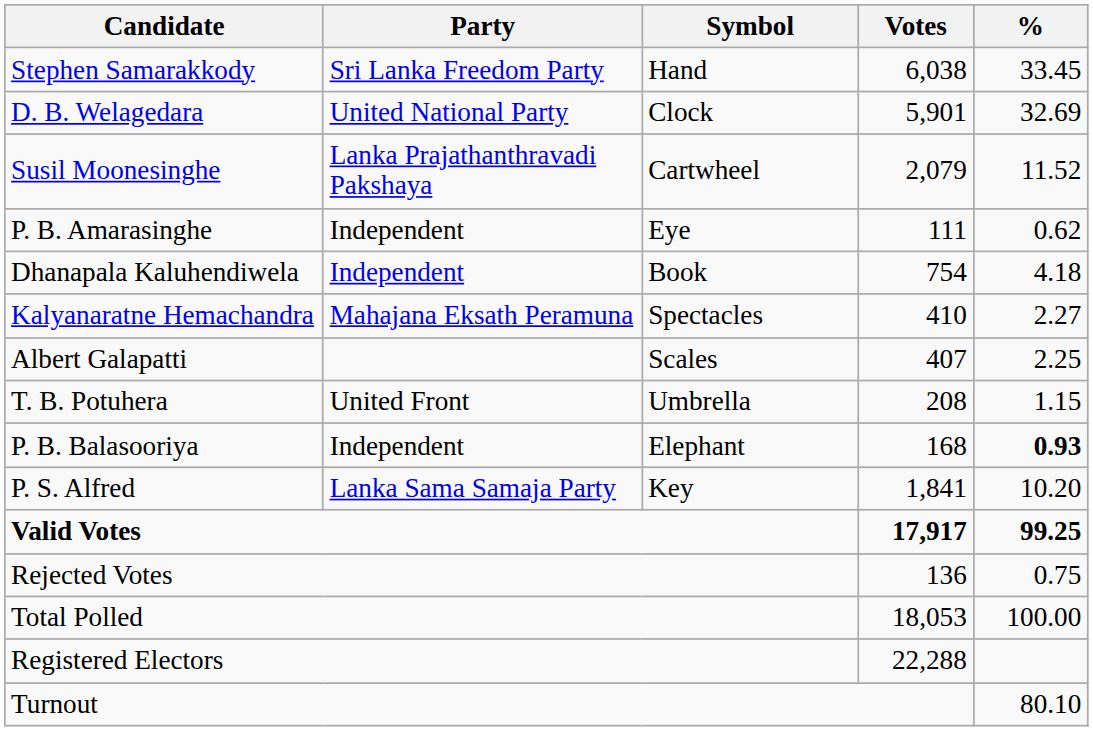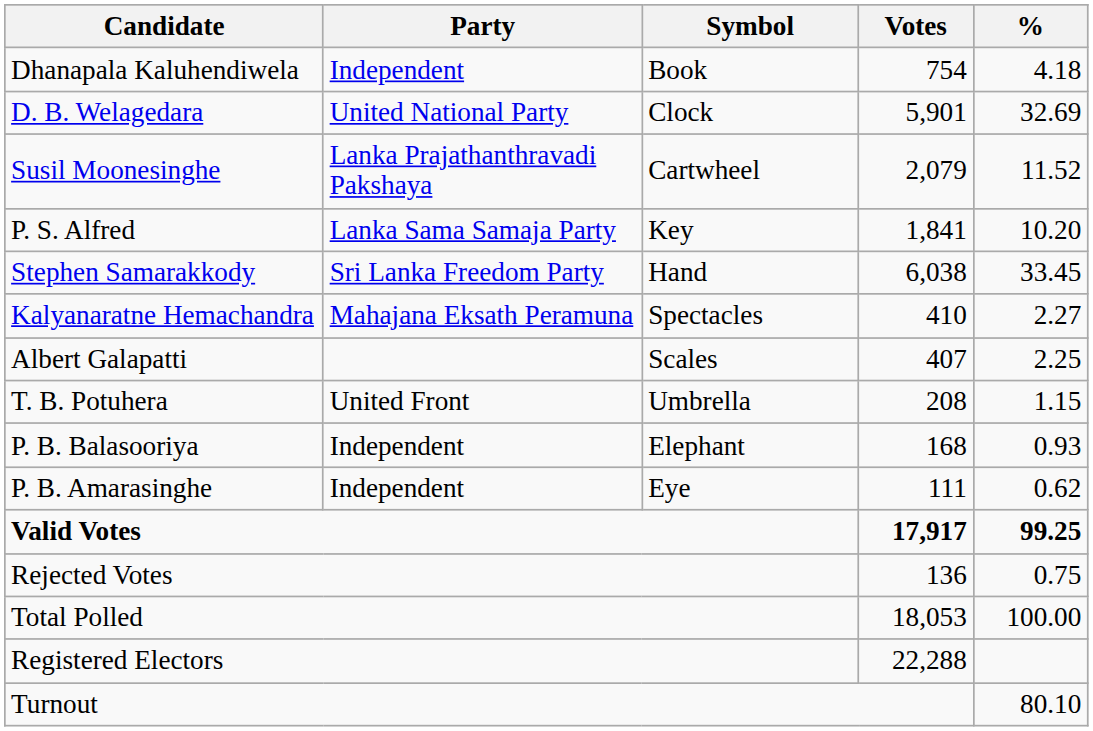 <table class="wikitable" border="1" style="text-align:right;">
 <tr>
 <th align=left width="180">Candidate</th>
 <th align=left width="180">Party</th>
 <th align=left width="120">Symbol</th>
 <th align=left width="60">Votes</th>
 <th align=left width="60">%</th>
 </tr>
 <tr>
-<td align=left><a href='#'>Stephen Samarakkody</a></td>
-<td align=left><a href='#'>Sri Lanka Freedom Party</a></td>
-<td align=left>Hand</td>
-<td>6,038</td>
-<td>33.45</td>
+<td align=left>Dhanapala Kaluhendiwela</td>
+<td align=left><a href='#'>Independent</a></td>
+<td align=left>Book</td>
+<td>754</td>
+<td>4.18</td>
 </tr>
 <tr>
 <td align=left><a href='#'>D. B. Welagedara</a></td>
 <td align=left><a href='#'>United National Party</a></td>
 <td align=left>Clock</td>
 <td>5,901</td>
 <td>32.69</td>
 </tr>
 <tr>
 <td align=left><a href='#'>Susil Moonesinghe</a></td>
 <td align=left><a href='#'>Lanka Prajathanthravadi Pakshaya</a></td>
 <td align=left>Cartwheel</td>
 <td>2,079</td>
 <td>11.52</td>
 </tr>
 <tr>
-<td align=left>P. B. Amarasinghe</td>
-<td align=left>Independent</td>
-<td align=left>Eye</td>
-<td>111</td>
-<td>0.62</td>
+<td align=left>P. S. Alfred</td>
+<td align=left><a href='#'>Lanka Sama Samaja Party</a></td>
+<td align=left>Key</td>
+<td>1,841</td>
+<td>10.20</td>
 </tr>
 <tr>
-<td align=left>Dhanapala Kaluhendiwela</td>
-<td align=left><a href='#'>Independent</a></td>
-<td align=left>Book</td>
-<td>754</td>
-<td>4.18</td>
+<td align=left><a href='#'>Stephen Samarakkody</a></td>
+<td align=left><a href='#'>Sri Lanka Freedom Party</a></td>
+<td align=left>Hand</td>
+<td>6,038</td>
+<td>33.45</td>
 </tr>
 <tr>
 <td align=left><a href='#'>Kalyanaratne Hemachandra</a></td>
 <td align=left><a href='#'>Mahajana Eksath Peramuna</a></td>
 <td align=left>Spectacles</td>
 <td>410</td>
 <td>2.27</td>
 </tr>
 <tr>
 <td align=left>Albert Galapatti</td>
 <td align=left></td>
 <td align=left>Scales</td>
 <td>407</td>
 <td>2.25</td>
 </tr>
 <tr>
 <td align=left>T. B. Potuhera</td>
 <td align=left>United Front</td>
 <td align=left>Umbrella</td>
 <td>208</td>
 <td>1.15</td>
 </tr>
 <tr>
 <td align=left>P. B. Balasooriya</td>
 <td align=left>Independent</td>
 <td align=left>Elephant</td>
 <td>168</td>
-<td><strong>0.93</strong></td>
+<td>0.93</td>
 </tr>
 <tr>
-<td align=left>P. S. Alfred</td>
-<td align=left><a href='#'>Lanka Sama Samaja Party</a></td>
-<td align=left>Key</td>
-<td>1,841</td>
-<td>10.20</td>
+<td align=left>P. B. Amarasinghe</td>
+<td align=left>Independent</td>
+<td align=left>Eye</td>
+<td>111</td>
+<td>0.62</td>
 </tr>
 <tr>
 <td align=left colspan=3><strong>Valid Votes</strong></td>
 <td><strong>17,917</strong></td>
 <td><strong>99.25</strong></td>
 </tr>
 <tr>
 <td align=left colspan=3>Rejected Votes</td>
 <td>136</td>
 <td>0.75</td>
 </tr>
 <tr>
 <td align=left colspan=3>Total Polled</td>
 <td>18,053</td>
 <td>100.00</td>
 </tr>
 <tr>
 <td align=left colspan=3>Registered Electors</td>
 <td>22,288</td>
 <td></td>
 </tr>
 <tr>
 <td align=left colspan=4>Turnout</td>
 <td>80.10</td>
 </tr>
 </table>
